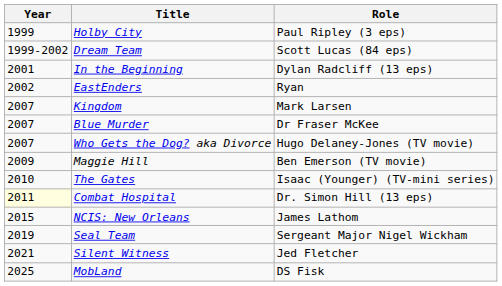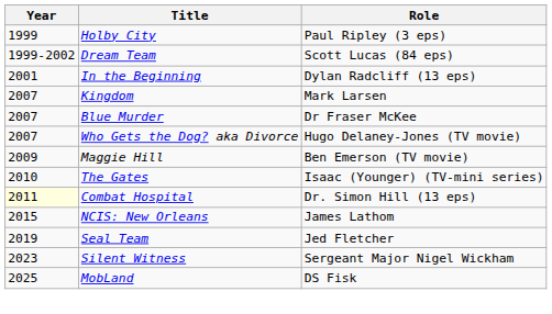 <table class="wikitable sortable">
 <tr>
 <th>Year</th>
 <th>Title</th>
 <th>Role</th>
 </tr>
 <tr>
 <td>1999</td>
 <td><em><a href='#'>Holby City</a></em></td>
 <td>Paul Ripley (3 eps)</td>
 </tr>
 <tr>
 <td>1999-2002</td>
 <td><em><a href='#'>Dream Team</a></em></td>
 <td>Scott Lucas (84 eps)</td>
 </tr>
 <tr>
 <td>2001</td>
 <td><em><a href='#'>In the Beginning</a></em></td>
 <td>Dylan Radcliff (13 eps)</td>
-</tr>
-<tr>
-<td>2002</td>
-<td><em><a href='#'>EastEnders</a></em></td>
-<td>Ryan</td>
 </tr>
 <tr>
 <td>2007</td>
 <td><em><a href='#'>Kingdom</a></em></td>
 <td>Mark Larsen</td>
 </tr>
 <tr>
 <td>2007</td>
 <td><em><a href='#'>Blue Murder</a></em></td>
 <td>Dr Fraser McKee</td>
 </tr>
 <tr>
 <td>2007</td>
 <td><em><a href='#'>Who Gets the Dog?</a> aka Divorce</em></td>
 <td>Hugo Delaney-Jones (TV movie)</td>
 </tr>
 <tr>
 <td>2009</td>
 <td><em>Maggie Hill</em></td>
 <td>Ben Emerson (TV movie)</td>
 </tr>
 <tr>
 <td>2010</td>
 <td><em><a href='#'>The Gates</a></em></td>
 <td>Isaac (Younger) (TV-mini series)</td>
 </tr>
 <tr>
 <td style="background: lightyellow;">2011</td>
 <td><em><a href='#'>Combat Hospital</a></em></td>
 <td>Dr. Simon Hill (13 eps)</td>
 </tr>
 <tr>
 <td>2015</td>
 <td><em><a href='#'>NCIS: New Orleans</a></em></td>
 <td>James Lathom</td>
 </tr>
 <tr>
 <td>2019</td>
 <td><em><a href='#'>Seal Team</a></em></td>
-<td>Sergeant Major Nigel Wickham</td>
+<td>Jed Fletcher</td>
 </tr>
 <tr>
-<td>2021</td>
+<td>2023</td>
 <td><em><a href='#'>Silent Witness</a></em></td>
-<td>Jed Fletcher</td>
+<td>Sergeant Major Nigel Wickham</td>
 </tr>
 <tr>
 <td>2025</td>
 <td><em><a href='#'>MobLand</a></em></td>
 <td>DS Fisk</td>
 </tr>
 </table>
